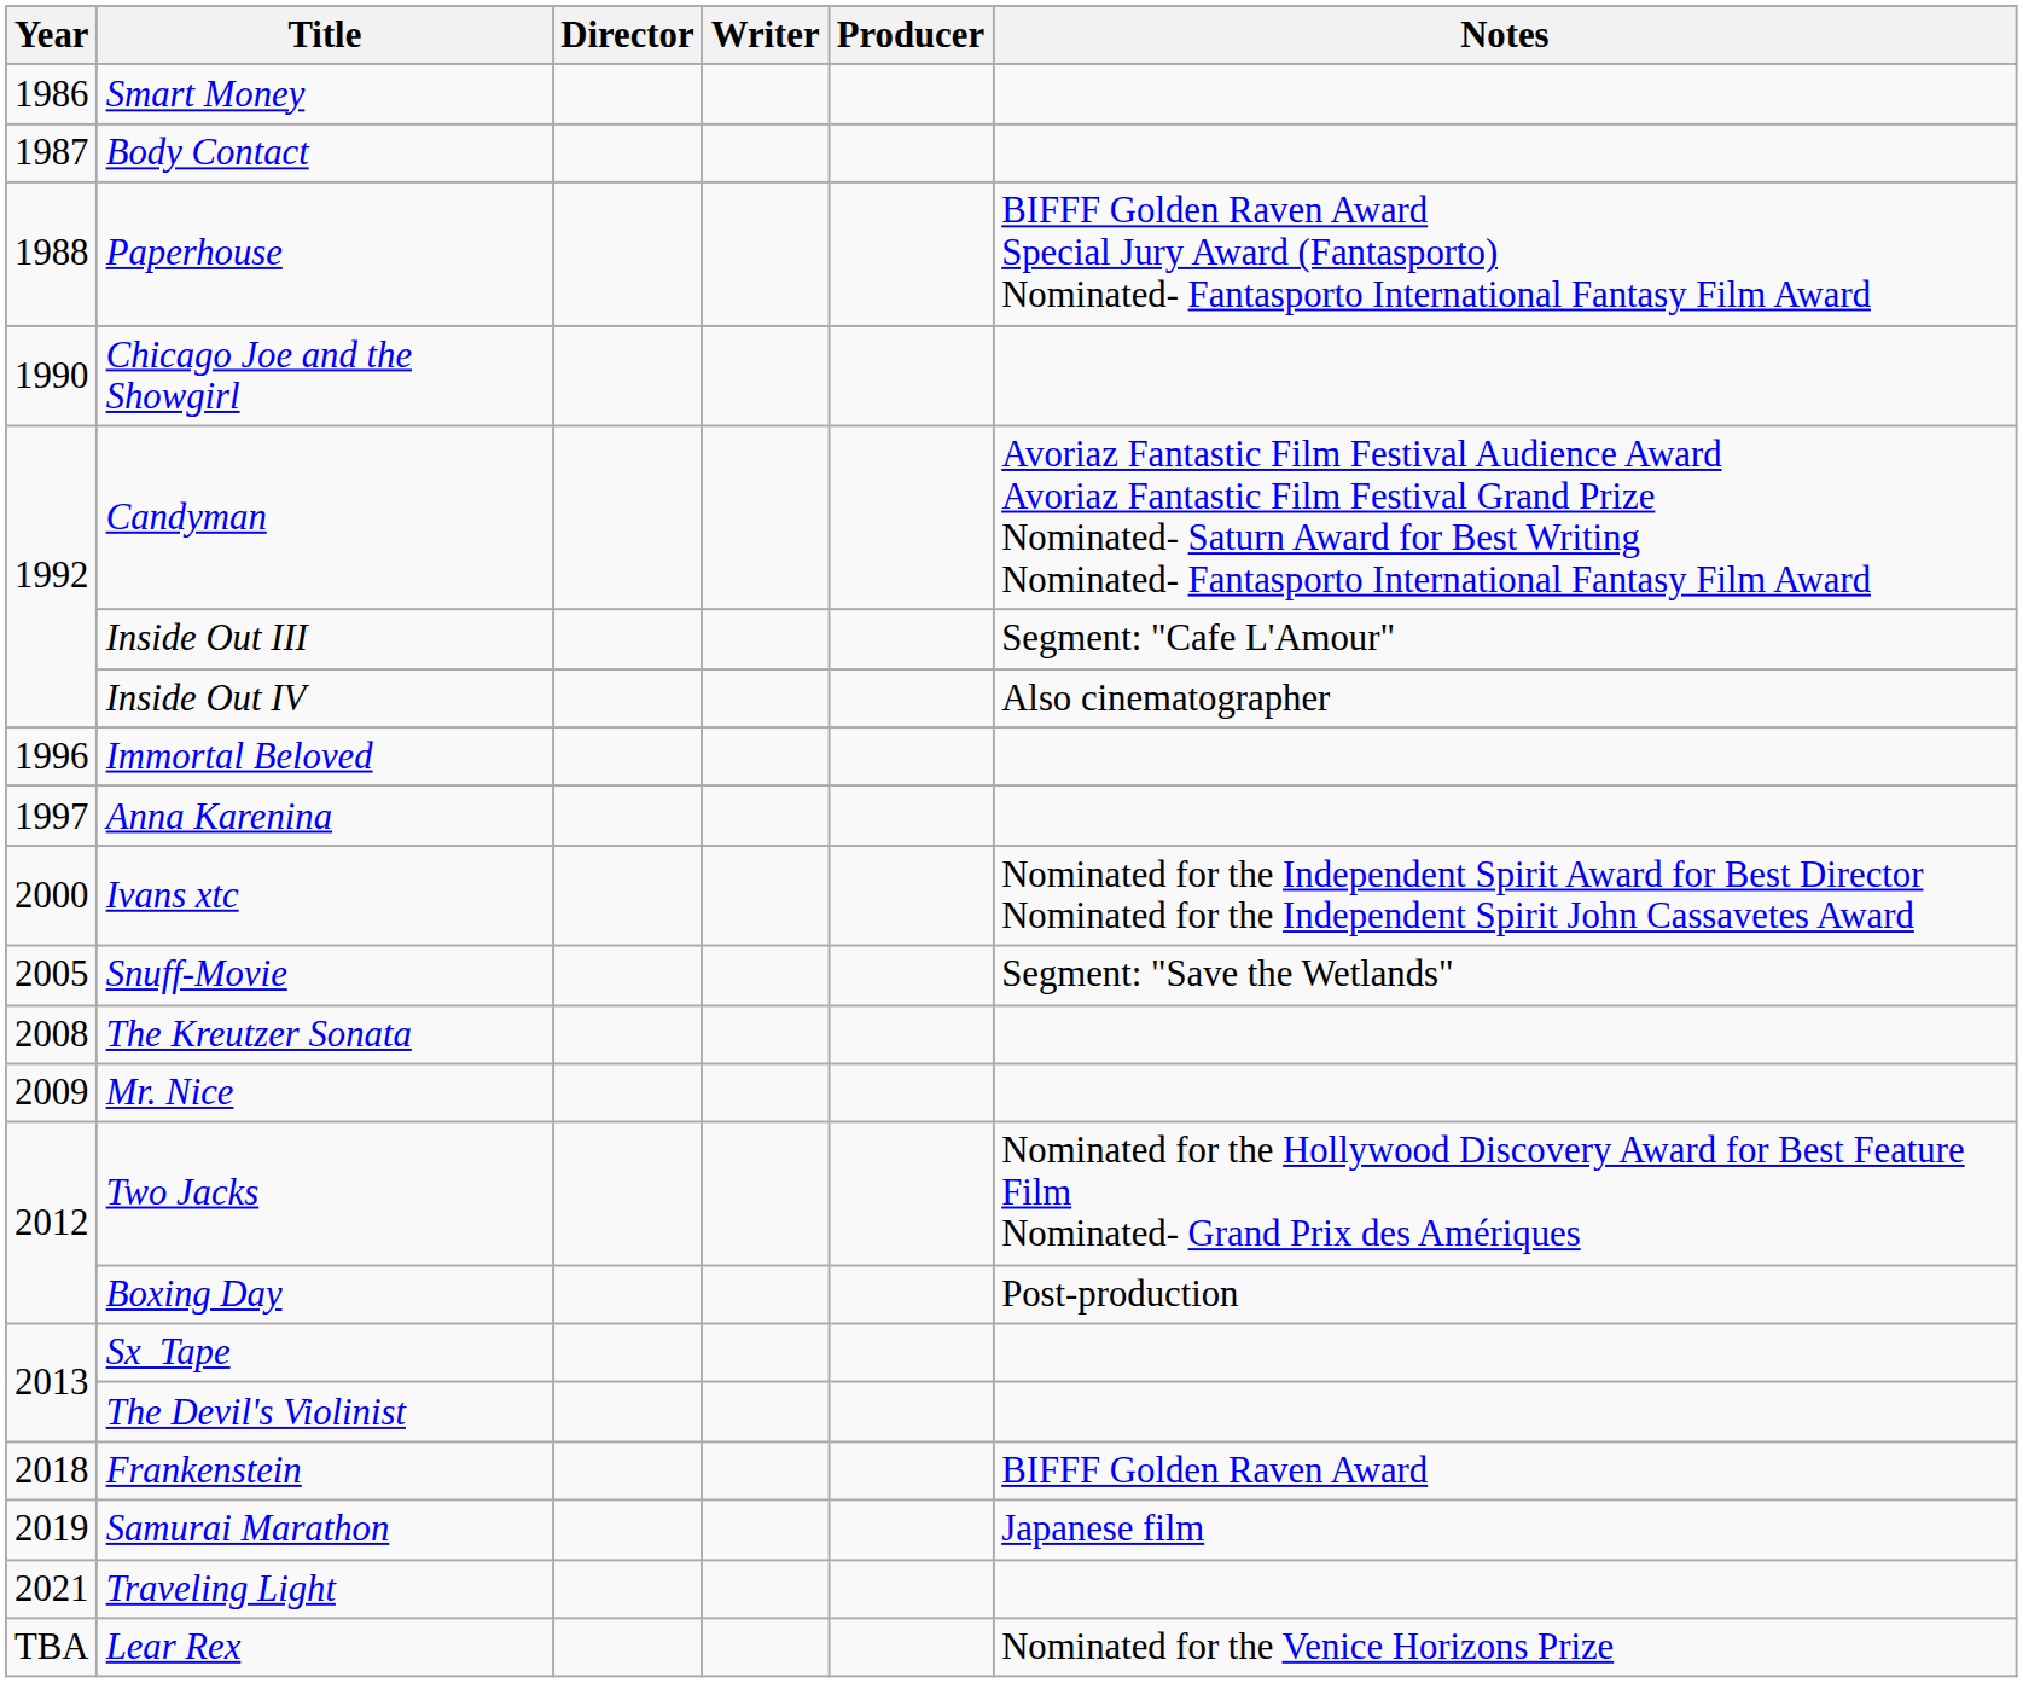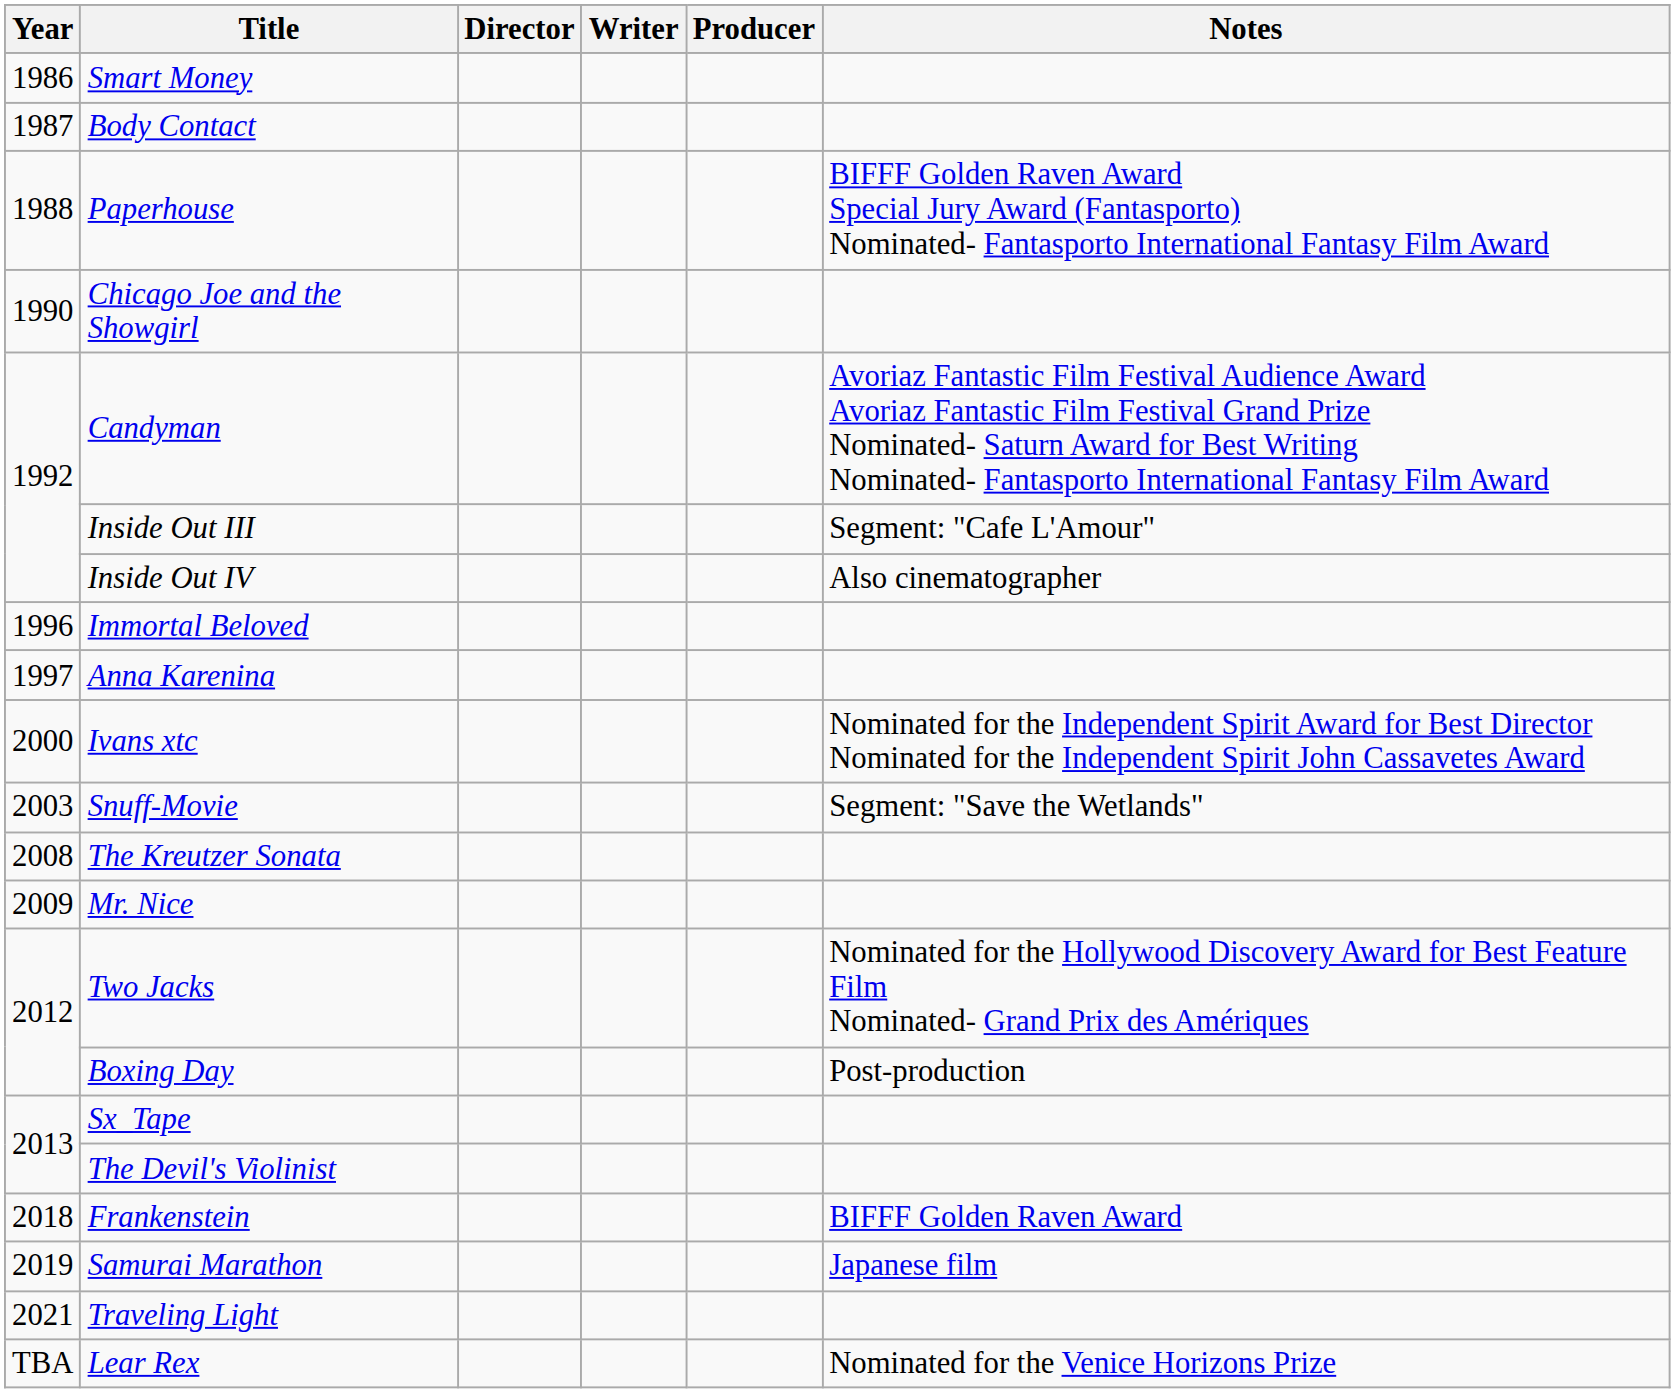 <table class="wikitable sortable">
 <tr>
 <th>Year</th>
 <th>Title</th>
 <th>Director</th>
 <th>Writer</th>
 <th>Producer</th>
 <th>Notes</th>
 </tr>
 <tr>
 <td>1986</td>
 <td><em><a href='#'>Smart Money</a></em></td>
 <td></td>
 <td></td>
 <td></td>
 </tr>
 <tr>
 <td>1987</td>
 <td><em><a href='#'>Body Contact</a></em></td>
 <td></td>
 <td></td>
 <td></td>
 <td></td>
 </tr>
 <tr>
 <td>1988</td>
 <td><em><a href='#'>Paperhouse</a></em></td>
 <td></td>
 <td></td>
 <td></td>
 <td><a href='#'>BIFFF Golden Raven Award</a><br><a href='#'>Special Jury Award (Fantasporto)</a><br>Nominated- <a href='#'>Fantasporto International Fantasy Film Award</a></td>
 </tr>
 <tr>
 <td>1990</td>
 <td><em><a href='#'>Chicago Joe and the Showgirl</a></em></td>
 <td></td>
 <td></td>
 <td></td>
 <td></td>
 </tr>
 <tr>
 <td rowspan=3>1992</td>
 <td><em><a href='#'>Candyman</a></em></td>
 <td></td>
 <td></td>
 <td></td>
 <td><a href='#'>Avoriaz Fantastic Film Festival Audience Award</a><br><a href='#'>Avoriaz Fantastic Film Festival Grand Prize</a><br>Nominated- <a href='#'>Saturn Award for Best Writing</a><br>Nominated- <a href='#'>Fantasporto International Fantasy Film Award</a></td>
 </tr>
 <tr>
 <td><em>Inside Out III</em></td>
 <td></td>
 <td></td>
 <td></td>
 <td>Segment: "Cafe L'Amour"</td>
 </tr>
 <tr>
 <td><em>Inside Out IV</em></td>
 <td></td>
 <td></td>
 <td></td>
 <td>Also cinematographer</td>
 </tr>
 <tr>
 <td>1996</td>
 <td><em><a href='#'>Immortal Beloved</a></em></td>
 <td></td>
 <td></td>
 <td></td>
 <td></td>
 </tr>
 <tr>
 <td>1997</td>
 <td><em><a href='#'>Anna Karenina</a></em></td>
 <td></td>
 <td></td>
 <td></td>
 <td></td>
 </tr>
 <tr>
 <td>2000</td>
 <td><em><a href='#'>Ivans xtc</a></em></td>
 <td></td>
 <td></td>
 <td></td>
 <td>Nominated for the <a href='#'>Independent Spirit Award for Best Director</a><br>Nominated for the <a href='#'>Independent Spirit John Cassavetes Award</a></td>
 </tr>
 <tr>
-<td>2005</td>
+<td>2003</td>
 <td><em><a href='#'>Snuff-Movie</a></em></td>
 <td></td>
 <td></td>
 <td></td>
 <td>Segment: "Save the Wetlands"</td>
 </tr>
 <tr>
 <td>2008</td>
 <td><em><a href='#'>The Kreutzer Sonata</a></em></td>
 <td></td>
 <td></td>
 <td></td>
 </tr>
 <tr>
 <td>2009</td>
 <td><em><a href='#'>Mr. Nice</a></em></td>
 <td></td>
 <td></td>
 <td></td>
 <td></td>
 </tr>
 <tr>
 <td rowspan="2">2012</td>
 <td><em><a href='#'>Two Jacks</a></em></td>
 <td></td>
 <td></td>
 <td></td>
 <td>Nominated for the <a href='#'>Hollywood Discovery Award for Best Feature Film</a><br>Nominated- <a href='#'>Grand Prix des Amériques</a></td>
 </tr>
 <tr>
 <td><em><a href='#'>Boxing Day</a></em></td>
 <td></td>
 <td></td>
 <td></td>
 <td>Post-production</td>
 </tr>
 <tr>
 <td rowspan="2">2013</td>
 <td><em><a href='#'>Sx_Tape</a></em></td>
 <td></td>
 <td></td>
 <td></td>
 </tr>
 <tr>
 <td><em><a href='#'>The Devil's Violinist</a></em></td>
 <td></td>
 <td></td>
 <td></td>
 <td></td>
 </tr>
 <tr>
 <td>2018</td>
 <td><em><a href='#'>Frankenstein</a></em></td>
 <td></td>
 <td></td>
 <td></td>
 <td><a href='#'>BIFFF Golden Raven Award</a></td>
 </tr>
 <tr>
 <td>2019</td>
 <td><em><a href='#'>Samurai Marathon</a></em></td>
 <td></td>
 <td></td>
 <td></td>
 <td><a href='#'>Japanese film</a></td>
 </tr>
 <tr>
 <td>2021</td>
 <td><em><a href='#'>Traveling Light</a></em></td>
 <td></td>
 <td></td>
 <td></td>
 <td></td>
 </tr>
 <tr>
 <td>TBA</td>
 <td><em><a href='#'>Lear Rex</a></em></td>
 <td></td>
 <td></td>
 <td></td>
 <td>Nominated for the <a href='#'>Venice Horizons Prize</a></td>
 </tr>
 </table>
